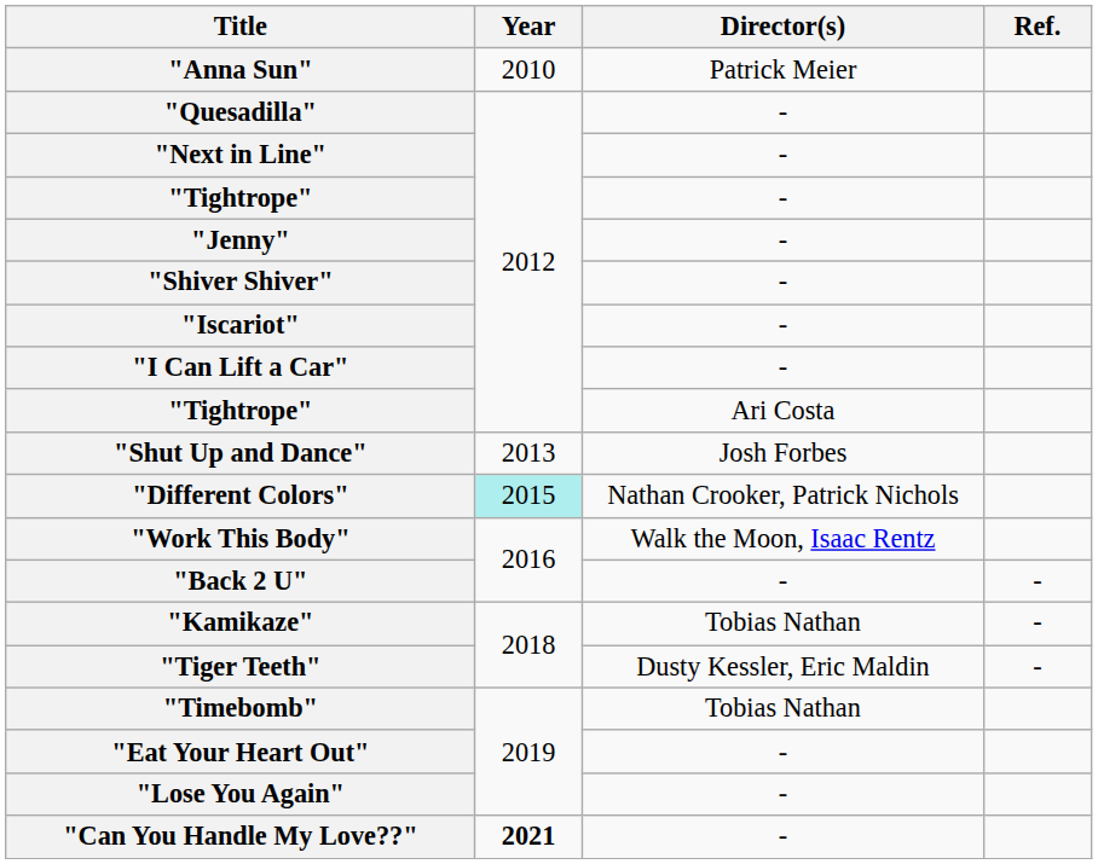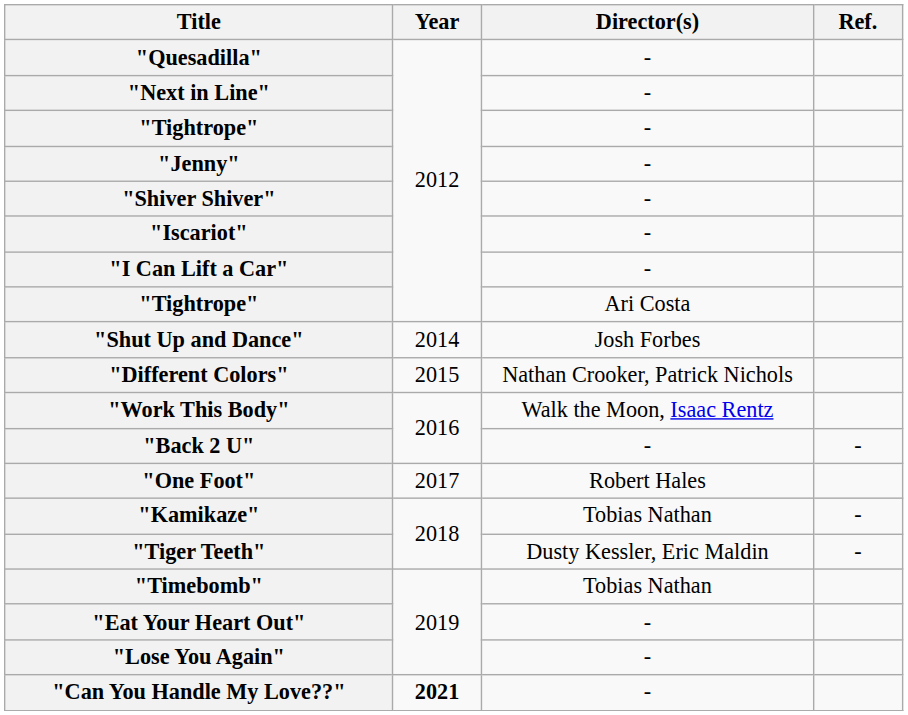 <table class="wikitable plainrowheaders" style="text-align:center;">
 <tr>
 <th scope="col" style="width:17em;">Title</th>
 <th scope="col" style="width:3.5em;">Year</th>
 <th scope="col" style="width:14.5em;">Director(s)</th>
 <th scope="col" style="width:3.5em;">Ref.</th>
-</tr>
-<tr>
-<th scope="row">"Anna Sun"</th>
-<td>2010</td>
-<td>Patrick Meier</td>
-<td></td>
 </tr>
 <tr>
 <th scope="row">"Quesadilla"</th>
 <td rowspan="8">2012</td>
 <td>-</td>
 <td></td>
 </tr>
 <tr>
 <th scope="row">"Next in Line"</th>
 <td>-</td>
 <td></td>
 </tr>
 <tr>
 <th scope="row">"Tightrope"</th>
 <td>-</td>
 <td></td>
 </tr>
 <tr>
 <th scope="row">"Jenny"</th>
 <td>-</td>
 <td></td>
 </tr>
 <tr>
 <th scope="row">"Shiver Shiver"</th>
 <td>-</td>
 <td></td>
 </tr>
 <tr>
 <th scope="row">"Iscariot"</th>
 <td>-</td>
 <td></td>
 </tr>
 <tr>
 <th scope="row">"I Can Lift a Car"</th>
 <td>-</td>
 <td></td>
 </tr>
 <tr>
 <th scope="row">"Tightrope"</th>
 <td>Ari Costa</td>
 <td></td>
 </tr>
 <tr>
 <th scope="row">"Shut Up and Dance"</th>
-<td>2013</td>
+<td>2014</td>
 <td>Josh Forbes</td>
 <td></td>
 </tr>
 <tr>
 <th scope="row">"Different Colors"</th>
-<td style="background: paleturquoise;">2015</td>
+<td>2015</td>
 <td>Nathan Crooker, Patrick Nichols</td>
 <td></td>
 </tr>
 <tr>
 <th scope="row">"Work This Body"</th>
 <td rowspan="2">2016</td>
 <td>Walk the Moon, <a href='#'>Isaac Rentz</a></td>
 <td></td>
 </tr>
 <tr>
 <th scope="row">"Back 2 U"</th>
 <td>-</td>
 <td>-</td>
+</tr>
+<tr>
+<th scope="row">"One Foot"</th>
+<td>2017</td>
+<td>Robert Hales</td>
+<td></td>
 </tr>
 <tr>
 <th scope="row">"Kamikaze"</th>
 <td rowspan="2">2018</td>
 <td>Tobias Nathan</td>
 <td>-</td>
 </tr>
 <tr>
 <th scope="row">"Tiger Teeth"</th>
 <td>Dusty Kessler, Eric Maldin</td>
 <td>-</td>
 </tr>
 <tr>
 <th scope="row">"Timebomb"</th>
 <td rowspan="3">2019</td>
 <td>Tobias Nathan</td>
 <td></td>
 </tr>
 <tr>
 <th scope="row">"Eat Your Heart Out"</th>
 <td>-</td>
 <td></td>
 </tr>
 <tr>
 <th scope="row">"Lose You Again"</th>
 <td>-</td>
 <td></td>
 </tr>
 <tr>
 <th scope="row">"Can You Handle My Love??"</th>
 <td rowspan="1"><strong>2021</strong></td>
 <td>-</td>
 <td></td>
 </tr>
 <tr>
 </tr>
 </table>
